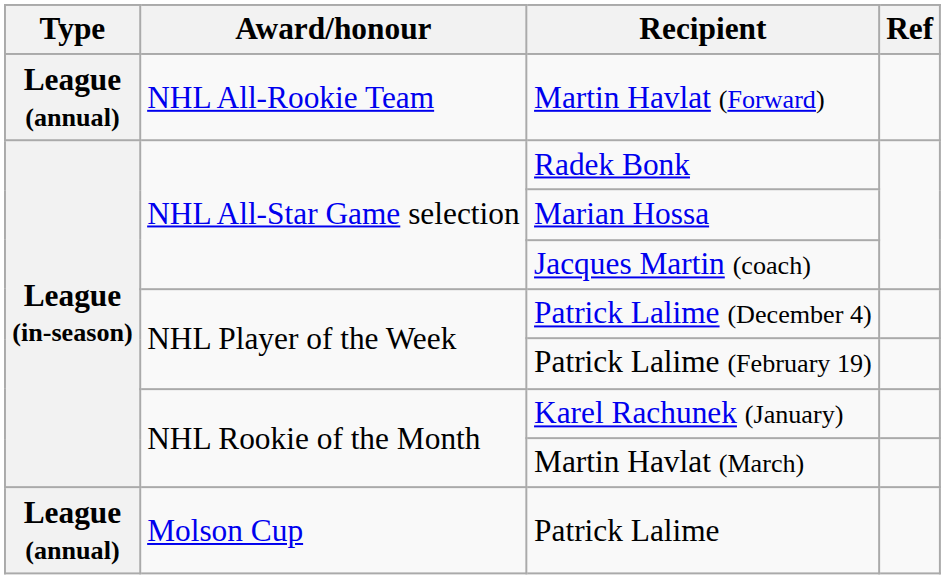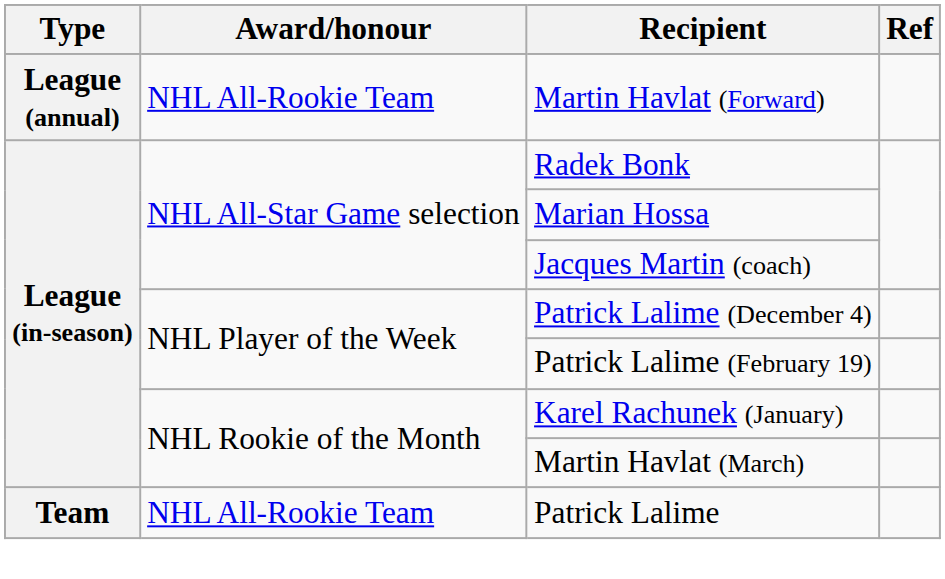 <table class="wikitable">
 <tr>
 <th scope="col">Type</th>
 <th scope="col">Award/honour</th>
 <th scope="col">Recipient</th>
 <th scope="col">Ref</th>
 </tr>
 <tr>
 <th scope="row">League<br><small>(annual)</small></th>
 <td><a href='#'>NHL All-Rookie Team</a></td>
 <td><a href='#'>Martin Havlat</a> <small>(<a href='#'>Forward</a>)</small></td>
 <td></td>
 </tr>
 <tr>
 <th scope="row" rowspan="7">League<br><small>(in-season)</small></th>
 <td rowspan="3"><a href='#'>NHL All-Star Game</a> selection</td>
 <td><a href='#'>Radek Bonk</a></td>
 <td rowspan="3"></td>
 </tr>
 <tr>
 <td><a href='#'>Marian Hossa</a></td>
 </tr>
 <tr>
 <td><a href='#'>Jacques Martin</a> <small>(coach)</small></td>
 </tr>
 <tr>
 <td rowspan="2">NHL Player of the Week</td>
 <td><a href='#'>Patrick Lalime</a> <small>(December 4)</small></td>
 <td></td>
 </tr>
 <tr>
 <td>Patrick Lalime <small>(February 19)</small></td>
 <td></td>
 </tr>
 <tr>
 <td rowspan="2">NHL Rookie of the Month</td>
 <td><a href='#'>Karel Rachunek</a> <small>(January)</small></td>
 <td></td>
 </tr>
 <tr>
 <td>Martin Havlat <small>(March)</small></td>
 <td></td>
 </tr>
 <tr>
-<th scope="row">League<br><small>(annual)</small></th>
-<td><a href='#'>Molson Cup</a></td>
+<th scope="row">Team</th>
+<td><a href='#'>NHL All-Rookie Team</a></td>
 <td>Patrick Lalime</td>
 <td></td>
 </tr>
 </table>
